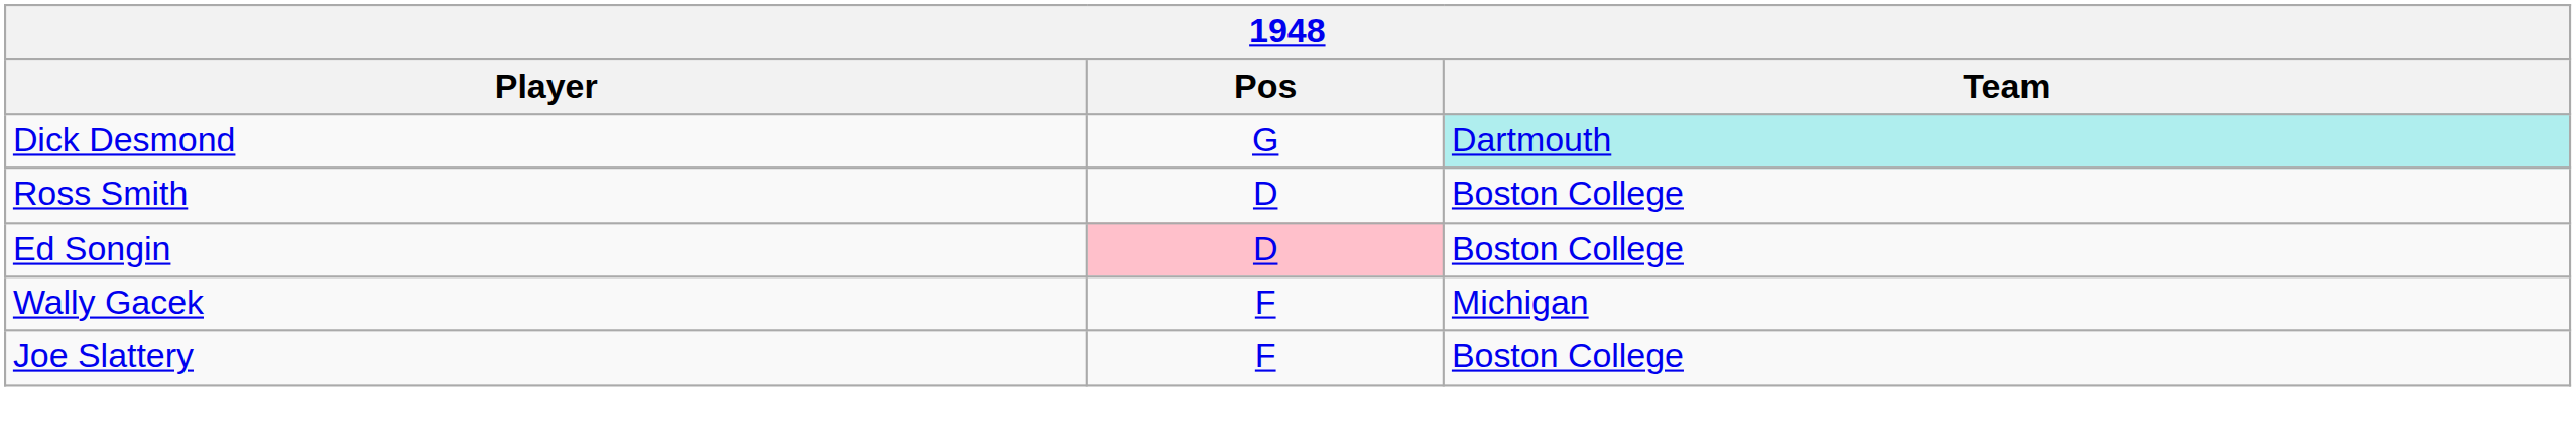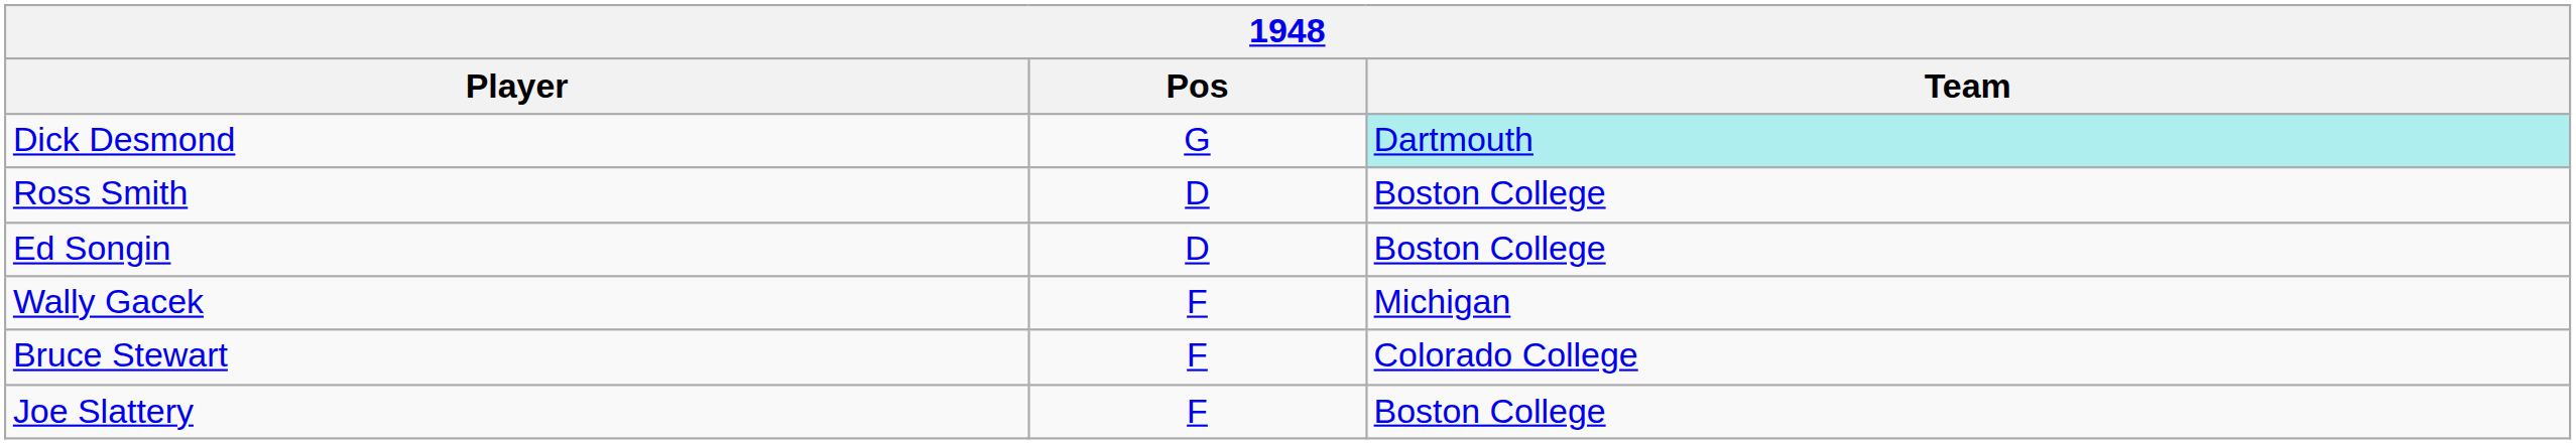 <table class="wikitable" width=95%>
 <tr>
 <th colspan=3><a href='#'>1948</a></th>
 </tr>
 <tr>
 <th>Player</th>
 <th>Pos</th>
 <th>Team</th>
 </tr>
 <tr>
 <td><a href='#'>Dick Desmond</a></td>
 <td style="text-align:center;"><a href='#'>G</a></td>
 <td style="background: paleturquoise;"><a href='#'>Dartmouth</a></td>
 </tr>
 <tr>
 <td><a href='#'>Ross Smith</a></td>
 <td style="text-align:center;"><a href='#'>D</a></td>
 <td><a href='#'>Boston College</a></td>
 </tr>
 <tr>
 <td><a href='#'>Ed Songin</a></td>
-<td style="background: pink; text-align:center;"><a href='#'>D</a></td>
+<td style="text-align:center;"><a href='#'>D</a></td>
 <td><a href='#'>Boston College</a></td>
 </tr>
 <tr>
 <td><a href='#'>Wally Gacek</a></td>
 <td style="text-align:center;"><a href='#'>F</a></td>
 <td><a href='#'>Michigan</a></td>
 </tr>
 <tr>
+<td><a href='#'>Bruce Stewart</a></td>
+<td style="text-align:center;"><a href='#'>F</a></td>
+<td><a href='#'>Colorado College</a></td>
+</tr>
+<tr>
 <td><a href='#'>Joe Slattery</a></td>
 <td style="text-align:center;"><a href='#'>F</a></td>
 <td><a href='#'>Boston College</a></td>
 </tr>
 </table>
